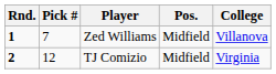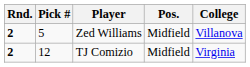 <table class="wikitable">
 <tr>
 <th>Rnd.</th>
 <th>Pick #</th>
 <th>Player</th>
 <th>Pos.</th>
 <th>College</th>
 </tr>
 <tr>
-<td><strong>1</strong></td>
-<td>7</td>
+<td><strong>2</strong></td>
+<td>5</td>
 <td>Zed Williams</td>
 <td>Midfield</td>
 <td><a href='#'>Villanova</a></td>
 </tr>
 <tr>
 <td><strong>2</strong></td>
 <td>12</td>
 <td>TJ Comizio</td>
 <td>Midfield</td>
 <td><a href='#'>Virginia</a></td>
 </tr>
 </table>
